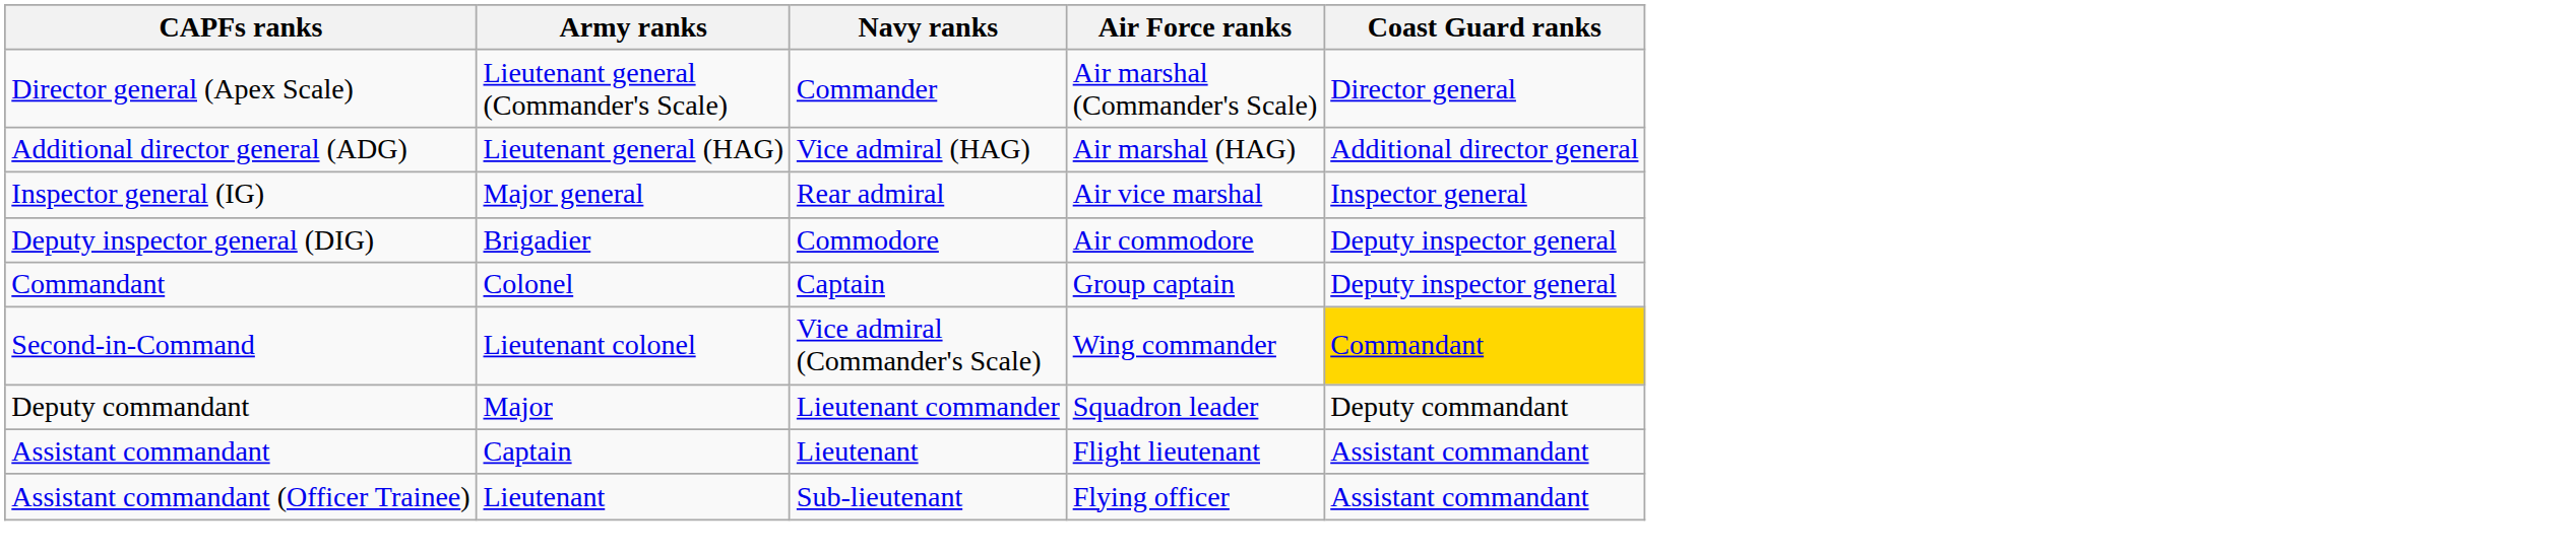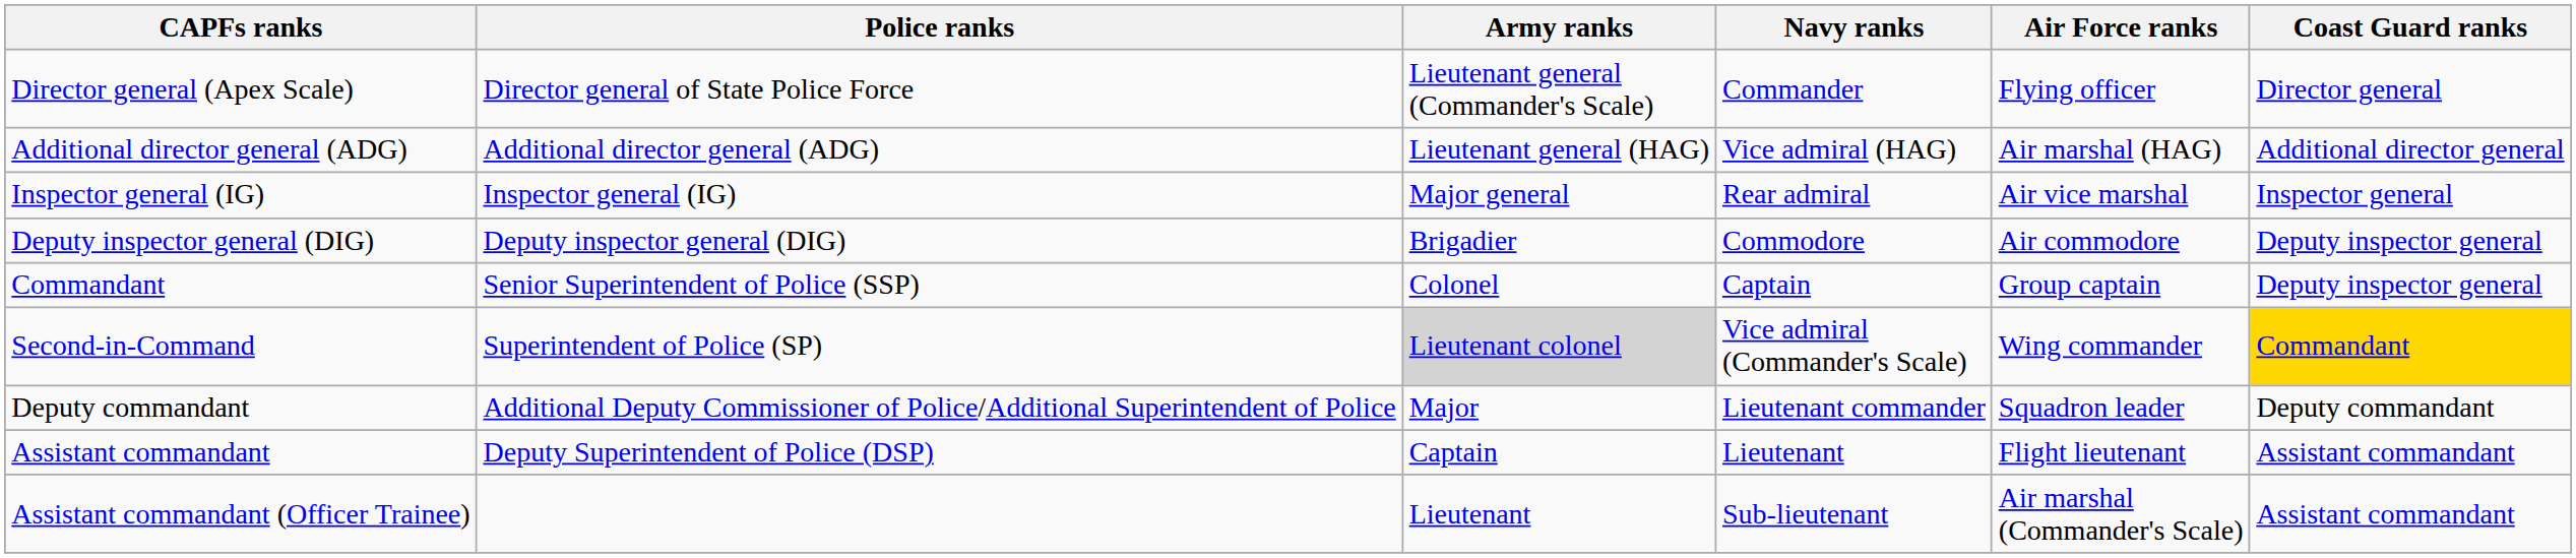 <table class="wikitable">
 <tr>
 <th>CAPFs ranks</th>
+<th>Police ranks</th>
 <th>Army ranks</th>
 <th>Navy ranks</th>
 <th>Air Force ranks</th>
 <th>Coast Guard ranks</th>
 </tr>
 <tr>
 <td><a href='#'>Director general</a> (Apex Scale)</td>
+<td><a href='#'>Director general</a> of State Police Force</td>
 <td><a href='#'>Lieutenant general</a><br>(Commander's Scale)</td>
 <td><a href='#'>Commander</a></td>
-<td><a href='#'>Air marshal</a><br>(Commander's Scale)</td>
+<td><a href='#'>Flying officer</a></td>
 <td><a href='#'>Director general</a></td>
 </tr>
 <tr>
+<td><a href='#'>Additional director general</a> (ADG)</td>
 <td><a href='#'>Additional director general</a> (ADG)</td>
 <td><a href='#'>Lieutenant general</a> (HAG)</td>
 <td><a href='#'>Vice admiral</a> (HAG)</td>
 <td><a href='#'>Air marshal</a> (HAG)</td>
 <td><a href='#'>Additional director general</a></td>
 </tr>
 <tr>
 <td><a href='#'>Inspector general</a> (IG)</td>
+<td><a href='#'>Inspector general</a> (IG)</td>
 <td><a href='#'>Major general</a></td>
 <td><a href='#'>Rear admiral</a></td>
 <td><a href='#'>Air vice marshal</a></td>
 <td><a href='#'>Inspector general</a></td>
 </tr>
 <tr>
+<td><a href='#'>Deputy inspector general</a> (DIG)</td>
 <td><a href='#'>Deputy inspector general</a> (DIG)</td>
 <td><a href='#'>Brigadier</a></td>
 <td><a href='#'>Commodore</a></td>
 <td><a href='#'>Air commodore</a></td>
 <td><a href='#'>Deputy inspector general</a><br></td>
 </tr>
 <tr>
 <td><a href='#'>Commandant</a></td>
+<td><a href='#'>Senior Superintendent of Police</a> (SSP)</td>
 <td><a href='#'>Colonel</a></td>
 <td><a href='#'>Captain</a></td>
 <td><a href='#'>Group captain</a></td>
 <td><a href='#'>Deputy inspector general</a></td>
 </tr>
 <tr>
 <td><a href='#'>Second-in-Command</a></td>
-<td><a href='#'>Lieutenant colonel</a></td>
+<td><a href='#'>Superintendent of Police</a> (SP)</td>
+<td style="background: lightgrey;"><a href='#'>Lieutenant colonel</a></td>
 <td><a href='#'>Vice admiral</a><br>(Commander's Scale)</td>
 <td><a href='#'>Wing commander</a></td>
 <td style="background: gold;"><a href='#'>Commandant</a></td>
 </tr>
 <tr>
 <td>Deputy commandant</td>
+<td><a href='#'>Additional Deputy Commissioner of Police</a>/<a href='#'>Additional Superintendent of Police</a></td>
 <td><a href='#'>Major</a></td>
 <td><a href='#'>Lieutenant commander</a></td>
 <td><a href='#'>Squadron leader</a></td>
 <td>Deputy commandant</td>
 </tr>
 <tr>
 <td><a href='#'>Assistant commandant</a></td>
+<td><a href='#'>Deputy Superintendent of Police (DSP)</a></td>
 <td><a href='#'>Captain</a></td>
 <td><a href='#'>Lieutenant</a></td>
 <td><a href='#'>Flight lieutenant</a></td>
 <td><a href='#'>Assistant commandant</a></td>
 </tr>
 <tr>
 <td><a href='#'>Assistant commandant</a> (<a href='#'>Officer Trainee</a>)</td>
+<td></td>
 <td><a href='#'>Lieutenant</a></td>
 <td><a href='#'>Sub-lieutenant</a></td>
-<td><a href='#'>Flying officer</a></td>
+<td><a href='#'>Air marshal</a><br>(Commander's Scale)</td>
 <td><a href='#'>Assistant commandant</a><br></td>
 </tr>
 </table>
